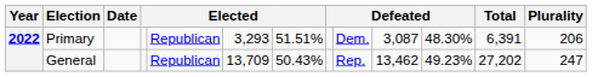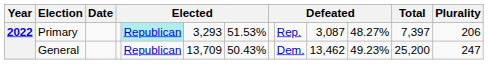 <table class="wikitable">
 <tr>
 <th>Year</th>
 <th>Election</th>
 <th>Date</th>
 <th colspan="4">Elected</th>
 <th colspan="4">Defeated</th>
 <th>Total</th>
 <th>Plurality</th>
 </tr>
 <tr>
 <th rowspan="2" valign="top"><a href='#'>2022</a></th>
 <td>Primary</td>
 <td></td>
 <td></td>
-<td valign="top" ><a href='#'>Republican</a></td>
+<td valign="top"  style="background: paleturquoise;"><a href='#'>Republican</a></td>
 <td valign="top" align="right">3,293</td>
-<td valign="top" align="right">51.51%</td>
+<td valign="top" align="right">51.53%</td>
 <td></td>
-<td valign="top" ><a href='#'>Dem.</a></td>
+<td valign="top" ><a href='#'>Rep.</a></td>
 <td valign="top" align="right">3,087</td>
-<td valign="top" align="right">48.30%</td>
-<td valign="top" align="right">6,391</td>
+<td valign="top" align="right">48.27%</td>
+<td valign="top" align="right">7,397</td>
 <td valign="top" align="right">206</td>
 </tr>
 <tr>
 <td valign="top">General</td>
 <td valign="top"></td>
 <td valign="top"></td>
 <td valign="top" ><a href='#'>Republican</a></td>
 <td align="right" valign="top">13,709</td>
 <td align="right" valign="top">50.43%</td>
 <td valign="top"></td>
-<td valign="top" ><a href='#'>Rep.</a></td>
+<td valign="top" ><a href='#'>Dem.</a></td>
 <td align="right" valign="top">13,462</td>
 <td align="right" valign="top">49.23%</td>
-<td align="right" valign="top">27,202</td>
+<td align="right" valign="top">25,200</td>
 <td align="right" valign="top">247</td>
 </tr>
 </table>
